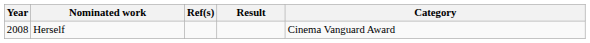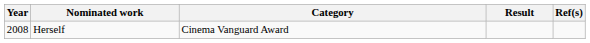 <table class="wikitable">
 <tr>
 <th width=4%>Year</th>
 <th width=27%>Nominated work</th>
+<th width=57%>Category</th>
+<th width=12%>Result</th>
 <th width=4%>Ref(s)</th>
-<th width=12%>Result</th>
-<th width=57%>Category</th>
 </tr>
 <tr>
 <td>2008</td>
 <td>Herself</td>
+<td>Cinema Vanguard Award</td>
 <td></td>
 <td></td>
-<td>Cinema Vanguard Award</td>
 </tr>
 </table>
